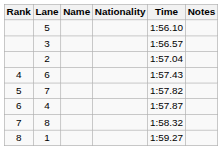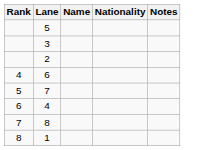 <table class="wikitable sortable" style="text-align:center">
 <tr>
 <th>Rank</th>
 <th>Lane</th>
 <th>Name</th>
 <th>Nationality</th>
-<th>Time</th>
 <th>Notes</th>
 </tr>
 <tr>
 <td></td>
 <td>5</td>
 <td align="left"></td>
 <td align=left></td>
-<td>1:56.10</td>
 <td></td>
 </tr>
 <tr>
 <td></td>
 <td>3</td>
 <td align="left"></td>
 <td align="left"></td>
-<td>1:56.57</td>
 <td></td>
 </tr>
 <tr>
 <td></td>
 <td>2</td>
 <td align="left"></td>
 <td align="left"></td>
-<td>1:57.04</td>
 <td></td>
 </tr>
 <tr>
 <td>4</td>
 <td>6</td>
 <td align="left"></td>
 <td align="left"></td>
-<td>1:57.43</td>
 <td></td>
 </tr>
 <tr>
 <td>5</td>
 <td>7</td>
 <td align="left"></td>
 <td align="left"></td>
-<td>1:57.82</td>
 <td></td>
 </tr>
 <tr>
 <td>6</td>
 <td>4</td>
 <td align="left"></td>
 <td align="left"></td>
-<td>1:57.87</td>
 <td></td>
 </tr>
 <tr>
 <td>7</td>
 <td>8</td>
 <td align="left"></td>
 <td align="left"></td>
-<td>1:58.32</td>
 <td></td>
 </tr>
 <tr>
 <td>8</td>
 <td>1</td>
 <td align="left"></td>
 <td align="left"></td>
-<td>1:59.27</td>
 <td></td>
 </tr>
 </table>
